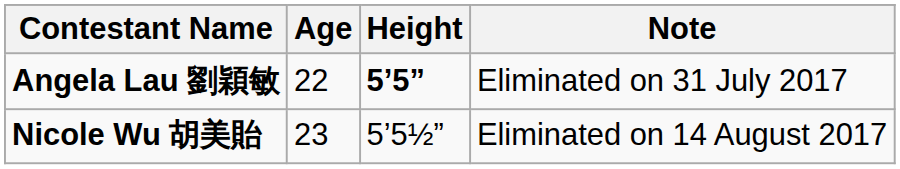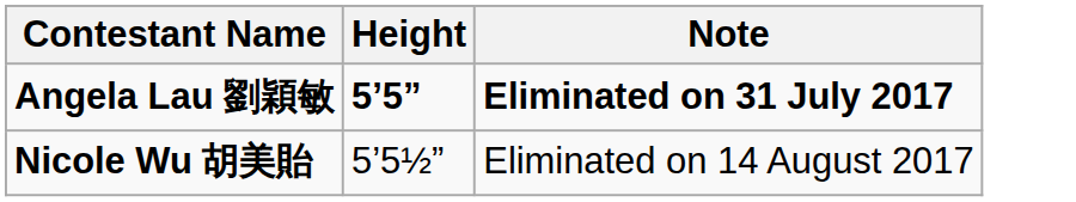 <table class="sortable wikitable">
 <tr>
 <th>Contestant Name</th>
-<th>Age</th>
 <th>Height</th>
 <th>Note</th>
 </tr>
 <tr>
 <td><strong>Angela Lau 劉穎敏</strong></td>
-<td>22</td>
 <td><strong>5’5”</strong></td>
-<td>Eliminated on 31 July 2017</td>
+<td><strong>Eliminated on 31 July 2017</strong></td>
 </tr>
 <tr>
 <td><strong>Nicole Wu 胡美貽</strong></td>
-<td>23</td>
 <td>5’5½”</td>
 <td>Eliminated on 14 August 2017</td>
 </tr>
 </table>
